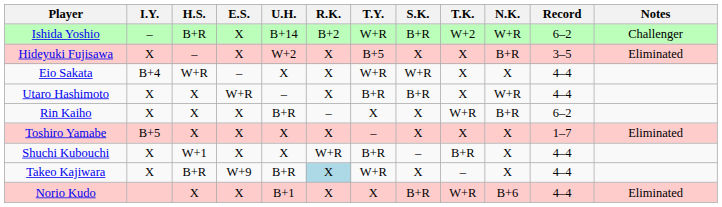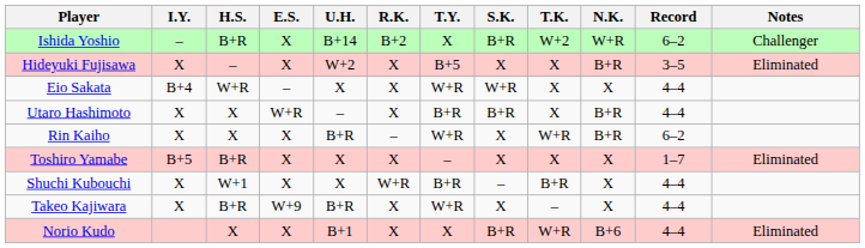 <table class="wikitable" style="text-align: center;">
 <tr>
 <th width=150>Player</th>
 <th width=50>I.Y.</th>
 <th width=50>H.S.</th>
 <th width=50>E.S.</th>
 <th width=50>U.H.</th>
 <th width=50>R.K.</th>
 <th width=50>T.Y.</th>
 <th width=50>S.K.</th>
 <th width=50>T.K.</th>
 <th width=50>N.K.</th>
 <th width=75>Record</th>
 <th width=150>Notes</th>
 </tr>
 <tr bgcolor=#bbffbb>
 <td><a href='#'>Ishida Yoshio</a></td>
 <td>–</td>
 <td>B+R</td>
 <td>X</td>
 <td>B+14</td>
 <td>B+2</td>
-<td>W+R</td>
+<td>X</td>
 <td>B+R</td>
 <td>W+2</td>
 <td>W+R</td>
 <td>6–2</td>
 <td>Challenger</td>
 </tr>
 <tr bgcolor=#FFCCCC>
 <td><a href='#'>Hideyuki Fujisawa</a></td>
 <td>X</td>
 <td>–</td>
 <td>X</td>
 <td>W+2</td>
 <td>X</td>
 <td>B+5</td>
 <td>X</td>
 <td>X</td>
 <td>B+R</td>
 <td>3–5</td>
 <td>Eliminated</td>
 </tr>
 <tr>
 <td><a href='#'>Eio Sakata</a></td>
 <td>B+4</td>
 <td>W+R</td>
 <td>–</td>
 <td>X</td>
 <td>X</td>
 <td>W+R</td>
 <td>W+R</td>
 <td>X</td>
 <td>X</td>
 <td>4–4</td>
 <td></td>
 </tr>
 <tr>
 <td><a href='#'>Utaro Hashimoto</a></td>
 <td>X</td>
 <td>X</td>
 <td>W+R</td>
 <td>–</td>
 <td>X</td>
 <td>B+R</td>
 <td>B+R</td>
 <td>X</td>
-<td>W+R</td>
+<td>B+R</td>
 <td>4–4</td>
 <td></td>
 </tr>
 <tr>
 <td><a href='#'>Rin Kaiho</a></td>
 <td>X</td>
 <td>X</td>
 <td>X</td>
 <td>B+R</td>
 <td>–</td>
-<td>X</td>
+<td>W+R</td>
 <td>X</td>
 <td>W+R</td>
 <td>B+R</td>
 <td>6–2</td>
 <td></td>
 </tr>
 <tr bgcolor=#FFCCCC>
 <td><a href='#'>Toshiro Yamabe</a></td>
 <td>B+5</td>
-<td>X</td>
+<td>B+R</td>
 <td>X</td>
 <td>X</td>
 <td>X</td>
 <td>–</td>
 <td>X</td>
 <td>X</td>
 <td>X</td>
 <td>1–7</td>
 <td>Eliminated</td>
 </tr>
 <tr>
 <td><a href='#'>Shuchi Kubouchi</a></td>
 <td>X</td>
 <td>W+1</td>
 <td>X</td>
 <td>X</td>
 <td>W+R</td>
 <td>B+R</td>
 <td>–</td>
 <td>B+R</td>
 <td>X</td>
 <td>4–4</td>
 <td></td>
 </tr>
 <tr>
 <td><a href='#'>Takeo Kajiwara</a></td>
 <td>X</td>
 <td>B+R</td>
 <td>W+9</td>
 <td>B+R</td>
-<td style="background: lightblue;">X</td>
+<td>X</td>
 <td>W+R</td>
 <td>X</td>
 <td>–</td>
 <td>X</td>
 <td>4–4</td>
 <td></td>
 </tr>
 <tr bgcolor=#FFCCCC>
 <td><a href='#'>Norio Kudo</a></td>
 <td></td>
 <td>X</td>
 <td>X</td>
 <td>B+1</td>
 <td>X</td>
 <td>X</td>
 <td>B+R</td>
 <td>W+R</td>
 <td>B+6</td>
 <td>4–4</td>
 <td>Eliminated</td>
 </tr>
 </table>
